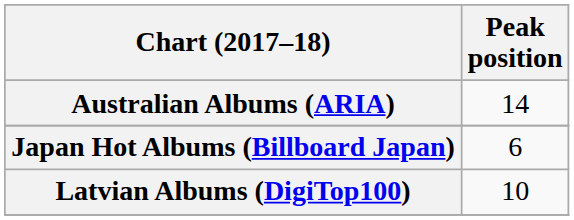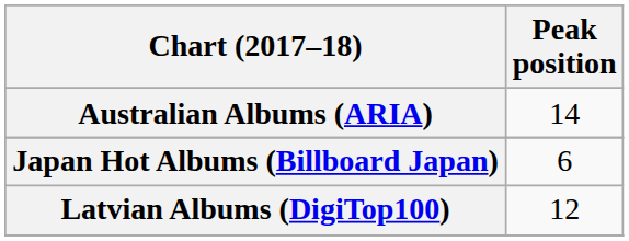 <table class="wikitable sortable plainrowheaders" style="text-align:center">
 <tr>
 <th scope="col">Chart (2017–18)</th>
 <th scope="col">Peak<br> position</th>
 </tr>
 <tr>
 <th scope="row">Australian Albums (<a href='#'>ARIA</a>)</th>
 <td>14</td>
 </tr>
 <tr>
 </tr>
 <tr>
 </tr>
 <tr>
 </tr>
 <tr>
 </tr>
 <tr>
 </tr>
 <tr>
 </tr>
 <tr>
 </tr>
 <tr>
 <th scope="row">Japan Hot Albums (<a href='#'>Billboard Japan</a>)</th>
 <td>6</td>
 </tr>
 <tr>
 <th scope="row">Latvian Albums (<a href='#'>DigiTop100</a>)</th>
-<td>10</td>
+<td>12</td>
 </tr>
 <tr>
 </tr>
 <tr>
 </tr>
 <tr>
 </tr>
 <tr>
 </tr>
 <tr>
 </tr>
 <tr>
 </tr>
 </table>
